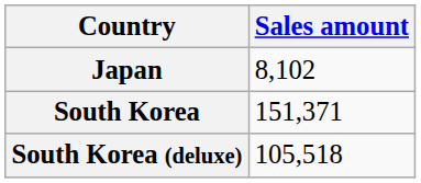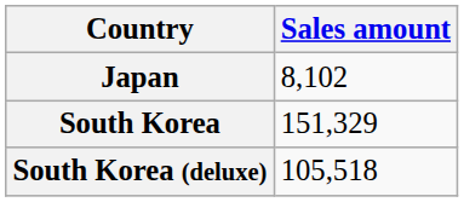 <table class="wikitable plainrowheaders sortable">
 <tr>
 <th>Country</th>
 <th><a href='#'>Sales amount</a></th>
 </tr>
 <tr>
 <th scope="row">Japan</th>
 <td>8,102</td>
 </tr>
 <tr>
 <th scope="row">South Korea</th>
-<td>151,371</td>
+<td>151,329</td>
 </tr>
 <tr>
 <th scope="row">South Korea <small>(deluxe)</small></th>
 <td>105,518</td>
 </tr>
 </table>
